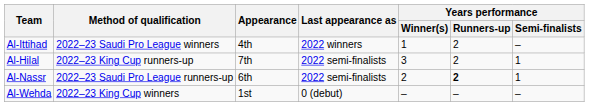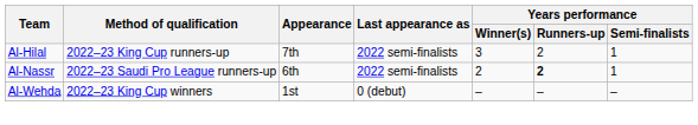 <table class="wikitable">
 <tr>
 <th rowspan="2">Team</th>
 <th rowspan="2">Method of qualification</th>
 <th rowspan="2">Appearance</th>
 <th rowspan="2">Last appearance as</th>
 <th colspan="3">Years performance</th>
 </tr>
 <tr>
 <th>Winner(s)</th>
 <th>Runners-up</th>
 <th>Semi-finalists</th>
-</tr>
-<tr>
-<td><a href='#'>Al-Ittihad</a></td>
-<td><a href='#'>2022–23 Saudi Pro League</a> winners</td>
-<td>4th</td>
-<td><a href='#'>2022</a> winners</td>
-<td>1</td>
-<td>2</td>
-<td>–</td>
 </tr>
 <tr>
 <td><a href='#'>Al-Hilal</a></td>
 <td><a href='#'>2022–23 King Cup</a> runners-up</td>
 <td>7th</td>
 <td><a href='#'>2022</a> semi-finalists</td>
 <td>3</td>
 <td>2</td>
 <td>1</td>
 </tr>
 <tr>
 <td><a href='#'>Al-Nassr</a></td>
 <td><a href='#'>2022–23 Saudi Pro League</a> runners-up</td>
 <td>6th</td>
 <td><a href='#'>2022</a> semi-finalists</td>
 <td>2</td>
 <td><strong>2</strong></td>
 <td>1</td>
 </tr>
 <tr>
 <td><a href='#'>Al-Wehda</a></td>
 <td><a href='#'>2022–23 King Cup</a> winners</td>
 <td>1st</td>
 <td>0 (debut)</td>
 <td>–</td>
 <td>–</td>
 <td>–</td>
 </tr>
 </table>
